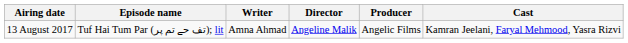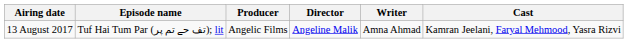 <table class="wikitable plainrowheaders">
 <tr>
 <th>Airing date</th>
 <th>Episode name</th>
+<th>Producer</th>
+<th>Director</th>
 <th>Writer</th>
-<th>Director</th>
-<th>Producer</th>
 <th>Cast</th>
 </tr>
 <tr>
 <td>13 August 2017</td>
 <td>Tuf Hai Tum Par (تف حے تم پر); <a href='#'>lit</a></td>
+<td>Angelic Films</td>
+<td><a href='#'>Angeline Malik</a></td>
 <td>Amna Ahmad</td>
-<td><a href='#'>Angeline Malik</a></td>
-<td>Angelic Films</td>
 <td>Kamran Jeelani, <a href='#'>Faryal Mehmood</a>, Yasra Rizvi</td>
 </tr>
 </table>
